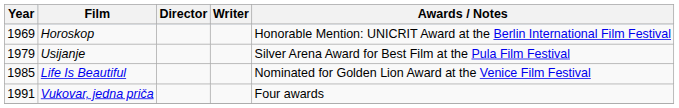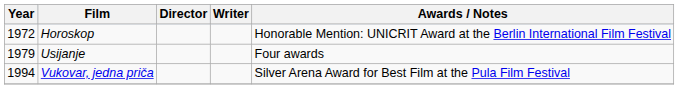 <table class="wikitable sortable">
 <tr style="background:#b0c4de; text-align:center;">
 <th>Year</th>
 <th>Film</th>
 <th>Director</th>
 <th>Writer</th>
 <th>Awards / Notes</th>
 </tr>
 <tr>
-<td>1969</td>
+<td>1972</td>
 <td><em>Horoskop</em></td>
 <td></td>
 <td></td>
 <td>Honorable Mention: UNICRIT Award at the <a href='#'>Berlin International Film Festival</a></td>
 </tr>
 <tr>
 <td>1979</td>
 <td><em>Usijanje</em></td>
 <td></td>
 <td></td>
-<td>Silver Arena Award for Best Film at the <a href='#'>Pula Film Festival</a></td>
+<td>Four awards</td>
 </tr>
 <tr>
-<td>1985</td>
-<td><em><a href='#'>Life Is Beautiful</a></em></td>
-<td></td>
-<td></td>
-<td>Nominated for Golden Lion Award at the <a href='#'>Venice Film Festival</a></td>
-</tr>
-<tr>
-<td>1991</td>
+<td>1994</td>
 <td><em><a href='#'>Vukovar, jedna priča</a></em></td>
 <td></td>
 <td></td>
-<td>Four awards</td>
+<td>Silver Arena Award for Best Film at the <a href='#'>Pula Film Festival</a></td>
 </tr>
 <tr>
 </tr>
 </table>
